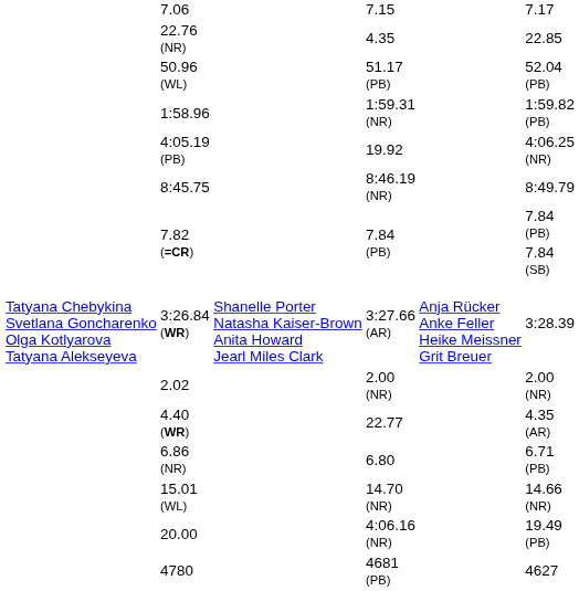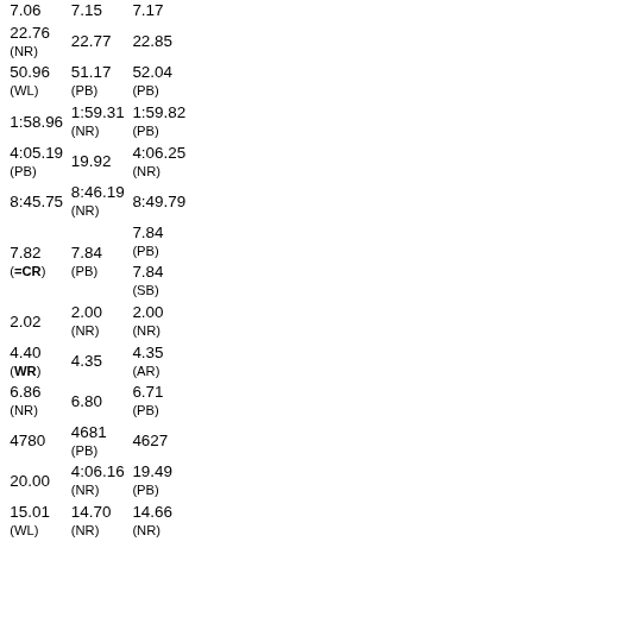 <table>
 <tr>
 <td></td>
 <td></td>
 <td>7.06</td>
 <td></td>
 <td>7.15</td>
 <td></td>
 <td>7.17</td>
 </tr>
 <tr>
 <td></td>
 <td></td>
 <td>22.76<br><small>(NR)</small></td>
 <td></td>
-<td>4.35</td>
+<td>22.77</td>
 <td></td>
 <td>22.85</td>
 </tr>
 <tr>
 <td></td>
 <td></td>
 <td>50.96<br><small>(WL)</small></td>
 <td></td>
 <td>51.17<br><small>(PB)</small></td>
 <td></td>
 <td>52.04<br><small>(PB)</small></td>
 </tr>
 <tr>
 <td></td>
 <td></td>
 <td>1:58.96</td>
 <td></td>
 <td>1:59.31<br><small>(NR)</small></td>
 <td></td>
 <td>1:59.82<br><small>(PB)</small></td>
 </tr>
 <tr>
 <td></td>
 <td></td>
 <td>4:05.19<br><small>(PB)</small></td>
 <td></td>
 <td>19.92</td>
 <td></td>
 <td>4:06.25<br><small>(NR)</small></td>
 </tr>
 <tr>
 <td></td>
 <td></td>
 <td>8:45.75</td>
 <td></td>
 <td>8:46.19<br><small>(NR)</small></td>
 <td></td>
 <td>8:49.79</td>
 </tr>
 <tr>
 <td rowspan="2"></td>
 <td rowspan="2"></td>
 <td rowspan="2">7.82<br><small>(<strong>=CR</strong>)</small></td>
 <td rowspan="2"></td>
 <td rowspan="2">7.84<br><small>(PB)</small></td>
 <td></td>
 <td>7.84<br><small>(PB)</small></td>
 </tr>
 <tr>
 <td></td>
 <td>7.84<br><small>(SB)</small></td>
 </tr>
 <tr>
 <td></td>
-<td><br><a href='#'>Tatyana Chebykina</a><br><a href='#'>Svetlana Goncharenko</a><br><a href='#'>Olga Kotlyarova</a><br><a href='#'>Tatyana Alekseyeva</a></td>
-<td>3:26.84<br><small>(<strong>WR</strong>)</small></td>
-<td><br><a href='#'>Shanelle Porter</a><br><a href='#'>Natasha Kaiser-Brown</a><br><a href='#'>Anita Howard</a><br><a href='#'>Jearl Miles Clark</a></td>
-<td>3:27.66<br><small>(AR)</small></td>
-<td><br><a href='#'>Anja Rücker</a><br><a href='#'>Anke Feller</a><br><a href='#'>Heike Meissner</a><br><a href='#'>Grit Breuer</a></td>
-<td>3:28.39</td>
-</tr>
-<tr>
-<td></td>
 <td></td>
 <td>2.02</td>
 <td></td>
 <td>2.00<br><small>(NR)</small></td>
 <td></td>
 <td>2.00<br><small>(NR)</small></td>
 </tr>
 <tr>
 <td></td>
 <td></td>
 <td>4.40<br><small>(<strong>WR</strong>)</small></td>
 <td></td>
-<td>22.77</td>
+<td>4.35</td>
 <td></td>
 <td>4.35<br><small>(AR)</small></td>
 </tr>
 <tr>
 <td></td>
 <td></td>
 <td>6.86<br><small>(NR)</small></td>
 <td></td>
 <td>6.80</td>
 <td></td>
 <td>6.71<br><small>(PB)</small></td>
 </tr>
 <tr>
 <td></td>
 <td></td>
-<td>15.01<br><small>(WL)</small></td>
+<td>4780</td>
 <td></td>
-<td>14.70<br><small>(NR)</small></td>
+<td>4681<br><small>(PB)</small></td>
 <td></td>
-<td>14.66<br><small>(NR)</small></td>
+<td>4627</td>
 </tr>
 <tr>
 <td></td>
 <td></td>
 <td>20.00</td>
 <td></td>
 <td>4:06.16<br><small>(NR)</small></td>
 <td></td>
 <td>19.49<br><small>(PB)</small></td>
 </tr>
 <tr>
 <td></td>
 <td></td>
-<td>4780</td>
+<td>15.01<br><small>(WL)</small></td>
 <td></td>
-<td>4681<br><small>(PB)</small></td>
+<td>14.70<br><small>(NR)</small></td>
 <td></td>
-<td>4627</td>
+<td>14.66<br><small>(NR)</small></td>
 </tr>
 <tr>
 </tr>
 </table>
